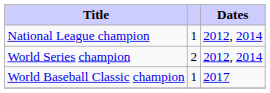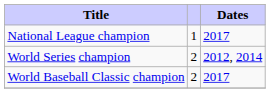 <table class="wikitable">
 <tr>
 <th style="background:#ccf;">Title</th>
 <th style="background:#ccf;"></th>
 <th style="background:#ccf;">Dates</th>
 </tr>
 <tr>
 <td><a href='#'> National League champion</a></td>
 <td style="text-align:center;">1</td>
-<td><a href='#'>2012</a>, <a href='#'>2014</a></td>
+<td><a href='#'>2017</a></td>
 </tr>
 <tr>
 <td><a href='#'>World Series</a> <a href='#'>champion</a></td>
 <td style="text-align:center;">2</td>
 <td><a href='#'>2012</a>, <a href='#'>2014</a></td>
 </tr>
 <tr>
 <td><a href='#'>World Baseball Classic</a> <a href='#'>champion</a></td>
-<td style="text-align:center;">1</td>
+<td style="text-align:center;">2</td>
 <td><a href='#'>2017</a></td>
 </tr>
 <tr>
 </tr>
 </table>
